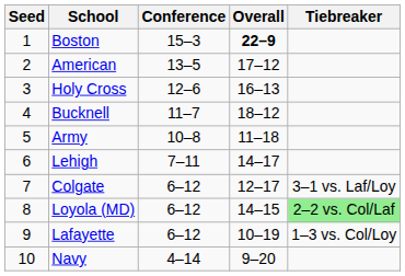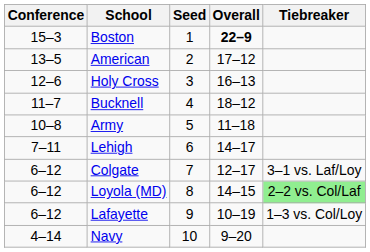 <table class="wikitable" style="text-align:center">
 <tr>
+<th>Conference</th>
+<th>School</th>
 <th>Seed</th>
-<th>School</th>
-<th>Conference</th>
 <th>Overall</th>
 <th>Tiebreaker</th>
 </tr>
 <tr>
+<td>15–3</td>
+<td align=left><a href='#'>Boston</a></td>
 <td>1</td>
-<td align=left><a href='#'>Boston</a></td>
-<td>15–3</td>
 <td><strong>22–9</strong></td>
 <td></td>
 </tr>
 <tr>
+<td>13–5</td>
+<td align=left><a href='#'>American</a></td>
 <td>2</td>
-<td align=left><a href='#'>American</a></td>
-<td>13–5</td>
 <td>17–12</td>
 <td></td>
 </tr>
 <tr>
+<td>12–6</td>
+<td align=left><a href='#'>Holy Cross</a></td>
 <td>3</td>
-<td align=left><a href='#'>Holy Cross</a></td>
-<td>12–6</td>
 <td>16–13</td>
 <td></td>
 </tr>
 <tr>
+<td>11–7</td>
+<td align=left><a href='#'>Bucknell</a></td>
 <td>4</td>
-<td align=left><a href='#'>Bucknell</a></td>
-<td>11–7</td>
 <td>18–12</td>
 <td></td>
 </tr>
 <tr>
+<td>10–8</td>
+<td align=left><a href='#'>Army</a></td>
 <td>5</td>
-<td align=left><a href='#'>Army</a></td>
-<td>10–8</td>
 <td>11–18</td>
 <td></td>
 </tr>
 <tr>
+<td>7–11</td>
+<td align=left><a href='#'>Lehigh</a></td>
 <td>6</td>
-<td align=left><a href='#'>Lehigh</a></td>
-<td>7–11</td>
 <td>14–17</td>
 <td></td>
 </tr>
 <tr>
+<td>6–12</td>
+<td align=left><a href='#'>Colgate</a></td>
 <td>7</td>
-<td align=left><a href='#'>Colgate</a></td>
-<td>6–12</td>
 <td>12–17</td>
 <td>3–1 vs. Laf/Loy</td>
 </tr>
 <tr>
+<td>6–12</td>
+<td align=left><a href='#'>Loyola (MD)</a></td>
 <td>8</td>
-<td align=left><a href='#'>Loyola (MD)</a></td>
-<td>6–12</td>
 <td>14–15</td>
 <td style="background: lightgreen;">2–2 vs. Col/Laf</td>
 </tr>
 <tr>
+<td>6–12</td>
+<td align=left><a href='#'>Lafayette</a></td>
 <td>9</td>
-<td align=left><a href='#'>Lafayette</a></td>
-<td>6–12</td>
 <td>10–19</td>
 <td>1–3 vs. Col/Loy</td>
 </tr>
 <tr>
+<td>4–14</td>
+<td align=left><a href='#'>Navy</a></td>
 <td>10</td>
-<td align=left><a href='#'>Navy</a></td>
-<td>4–14</td>
 <td>9–20</td>
 <td></td>
 </tr>
 </table>
